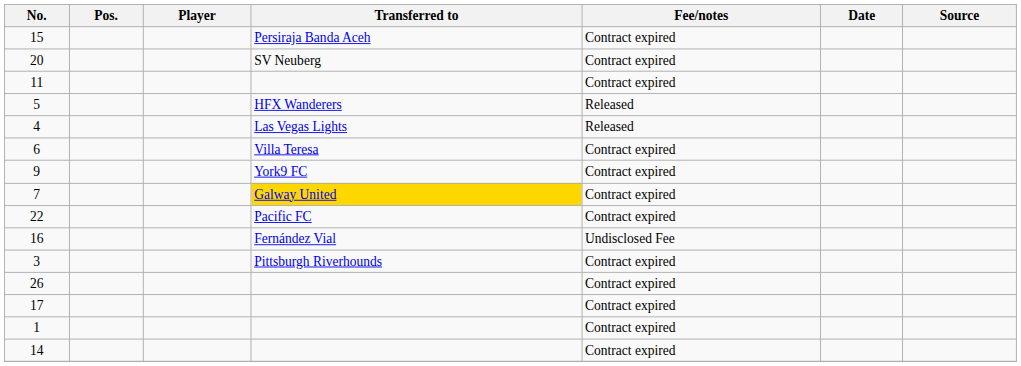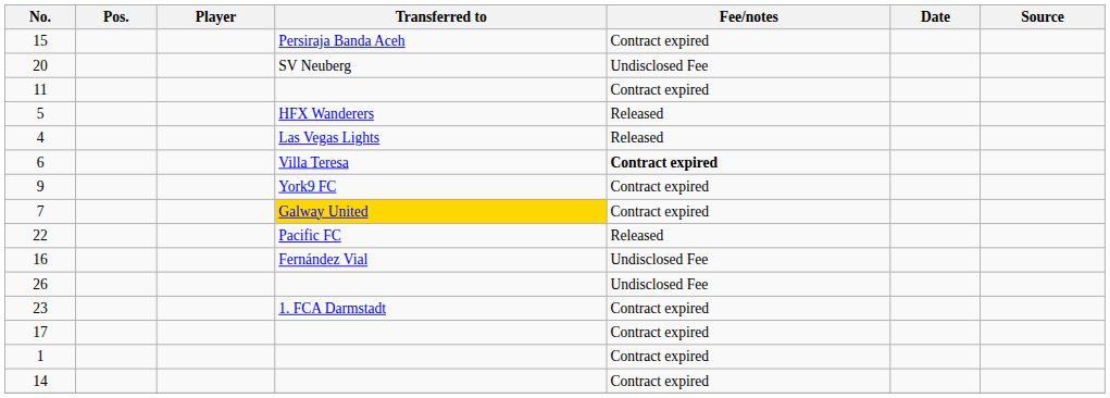 <table class="wikitable sortable" style="width:90%; font-size:95%;">
 <tr>
 <th>No.</th>
 <th>Pos.</th>
 <th>Player</th>
 <th>Transferred to</th>
 <th>Fee/notes</th>
 <th>Date</th>
 <th>Source</th>
 </tr>
 <tr>
 <td align=center>15</td>
 <td align=center></td>
 <td></td>
 <td> <a href='#'>Persiraja Banda Aceh</a></td>
 <td>Contract expired</td>
 <td></td>
 <td></td>
 </tr>
 <tr>
 <td align=center>20</td>
 <td align=center></td>
 <td></td>
 <td> SV Neuberg</td>
-<td>Contract expired</td>
+<td>Undisclosed Fee</td>
 <td></td>
 <td></td>
 </tr>
 <tr>
 <td align=center>11</td>
 <td align=center></td>
 <td></td>
 <td></td>
 <td>Contract expired</td>
 <td></td>
 <td></td>
 </tr>
 <tr>
 <td align=center>5</td>
 <td align=center></td>
 <td></td>
 <td> <a href='#'>HFX Wanderers</a></td>
 <td>Released</td>
 <td></td>
 <td></td>
 </tr>
 <tr>
 <td align=center>4</td>
 <td align=center></td>
 <td></td>
 <td> <a href='#'>Las Vegas Lights</a></td>
 <td>Released</td>
 <td></td>
 <td></td>
 </tr>
 <tr>
 <td align=center>6</td>
 <td align=center></td>
 <td></td>
 <td> <a href='#'>Villa Teresa</a></td>
-<td>Contract expired</td>
+<td><strong>Contract expired</strong></td>
 <td></td>
 <td></td>
 </tr>
 <tr>
 <td align=center>9</td>
 <td align=center></td>
 <td></td>
 <td> <a href='#'>York9 FC</a></td>
 <td>Contract expired</td>
 <td></td>
 <td></td>
 </tr>
 <tr>
 <td align=center>7</td>
 <td align=center></td>
 <td></td>
 <td style="background: gold;"> <a href='#'>Galway United</a></td>
 <td>Contract expired</td>
 <td></td>
 <td></td>
 </tr>
 <tr>
 <td align=center>22</td>
 <td align=center></td>
 <td></td>
 <td> <a href='#'>Pacific FC</a></td>
-<td>Contract expired</td>
+<td>Released</td>
 <td></td>
 <td></td>
 </tr>
 <tr>
 <td align=center>16</td>
 <td align=center></td>
 <td></td>
 <td> <a href='#'>Fernández Vial</a></td>
 <td>Undisclosed Fee</td>
 <td></td>
 <td></td>
 </tr>
 <tr>
-<td align=center>3</td>
+<td align=center>26</td>
 <td align=center></td>
 <td></td>
-<td> <a href='#'>Pittsburgh Riverhounds</a></td>
-<td>Contract expired</td>
+<td></td>
+<td>Undisclosed Fee</td>
 <td></td>
 <td></td>
 </tr>
 <tr>
-<td align=center>26</td>
+<td align=center>23</td>
 <td align=center></td>
 <td></td>
-<td></td>
+<td> <a href='#'>1. FCA Darmstadt</a></td>
 <td>Contract expired</td>
 <td></td>
 <td></td>
 </tr>
 <tr>
 <td align=center>17</td>
 <td align=center></td>
 <td></td>
 <td></td>
 <td>Contract expired</td>
 <td></td>
 <td></td>
 </tr>
 <tr>
 <td align=center>1</td>
 <td align=center></td>
 <td></td>
 <td></td>
 <td>Contract expired</td>
 <td></td>
 <td></td>
 </tr>
 <tr>
 <td align=center>14</td>
 <td align=center></td>
 <td></td>
 <td></td>
 <td>Contract expired</td>
 <td></td>
 <td></td>
 </tr>
 <tr>
 </tr>
 </table>
